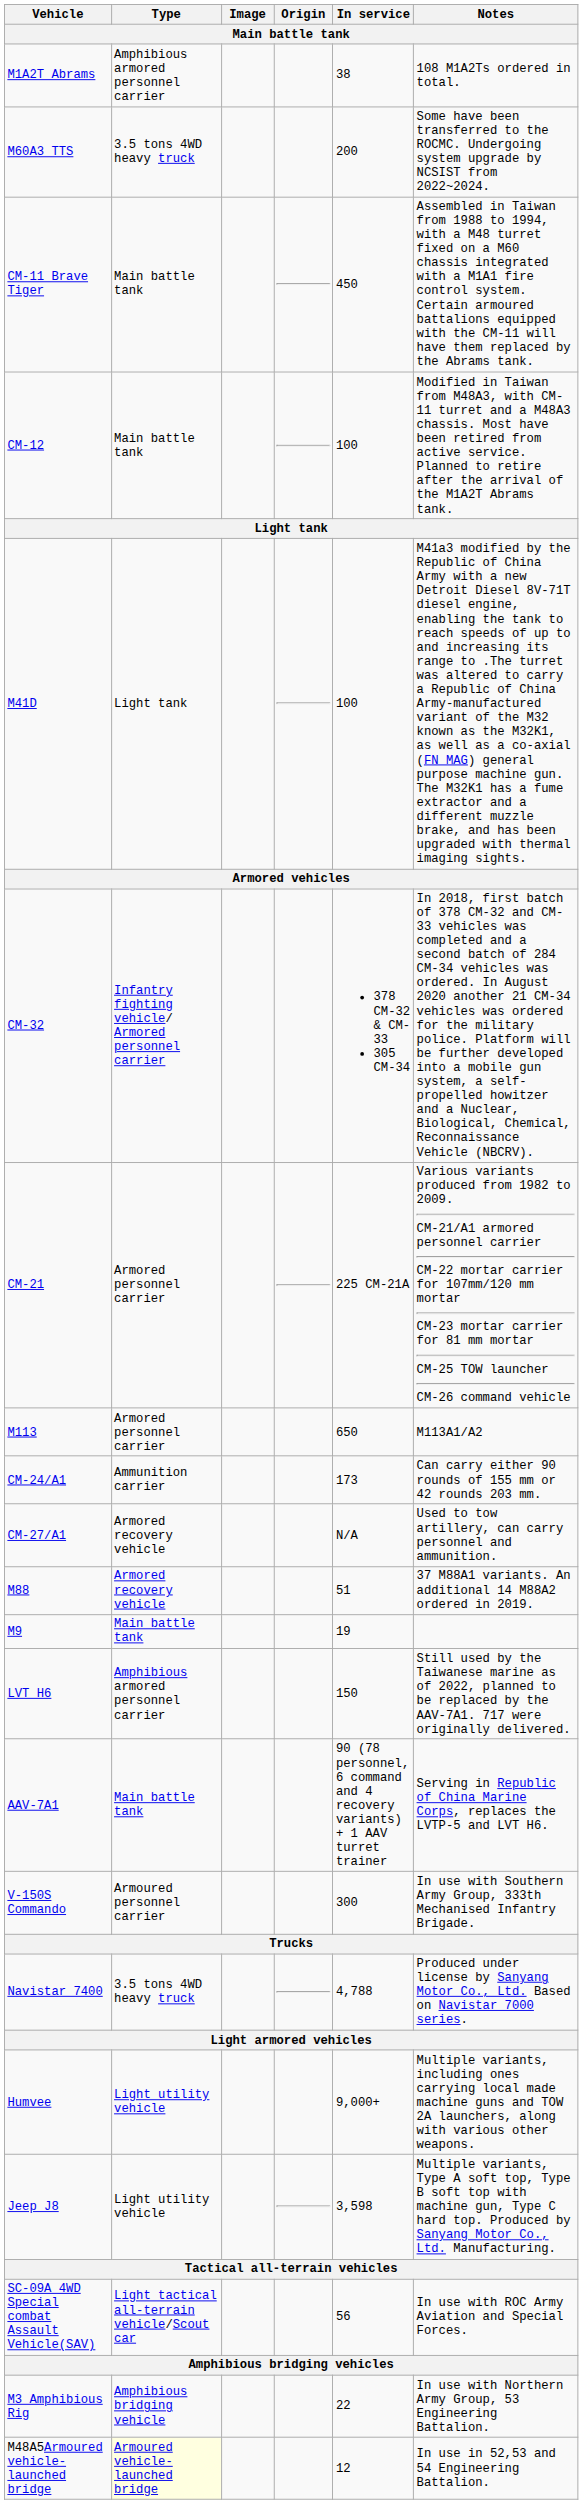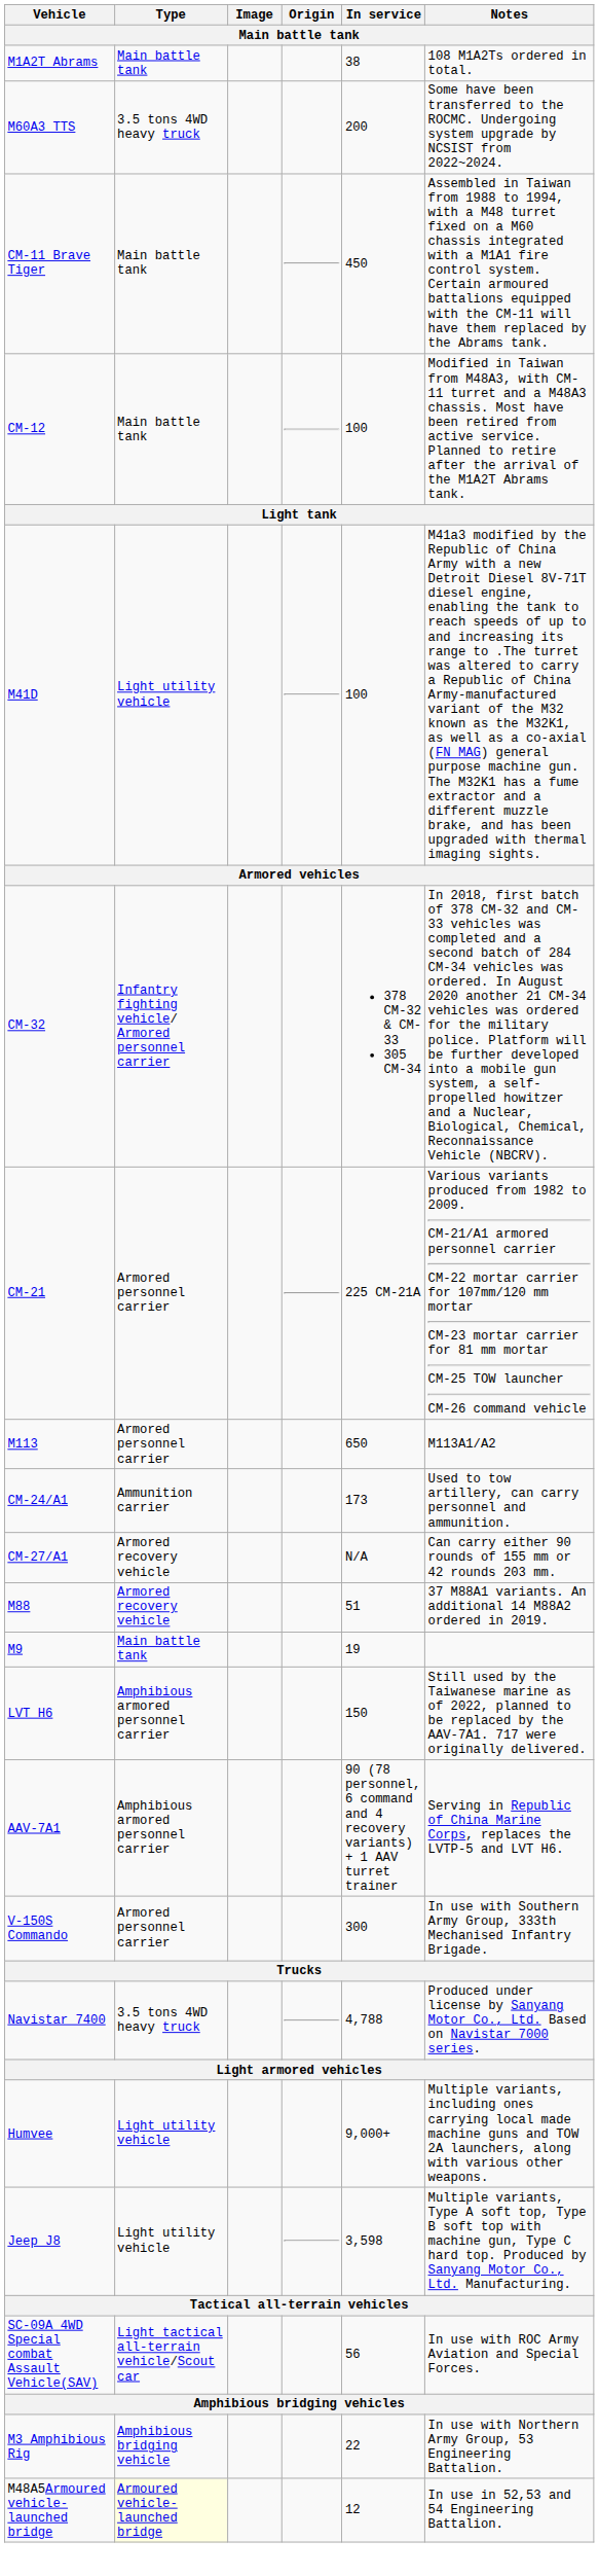 <table class= "wikitable">
 <tr>
 <th style= "width:180px">Vehicle</th>
 <th style= "width:230px">Type</th>
 <th style= "width:180px">Image</th>
 <th style= "width:180px">Origin</th>
 <th style= "width:100px">In service</th>
 <th style= "width:900px">Notes</th>
 </tr>
 <tr>
 <th colspan="6">Main battle tank</th>
 </tr>
 <tr>
 <td><a href='#'>M1A2T Abrams</a></td>
-<td>Amphibious armored personnel carrier</td>
+<td><a href='#'>Main battle tank</a></td>
 <td></td>
 <td></td>
 <td>38</td>
 <td>108 M1A2Ts ordered in total.</td>
 </tr>
 <tr>
 <td><a href='#'>M60A3 TTS</a></td>
 <td>3.5 tons 4WD heavy <a href='#'>truck</a></td>
 <td></td>
 <td></td>
 <td>200</td>
 <td>Some have been transferred to the ROCMC. Undergoing system upgrade by NCSIST from 2022~2024.</td>
 </tr>
 <tr>
 <td><a href='#'>CM-11 Brave Tiger</a></td>
 <td>Main battle tank</td>
 <td></td>
 <td><hr></td>
 <td>450</td>
 <td>Assembled in Taiwan from 1988 to 1994, with a M48 turret fixed on a M60 chassis integrated with a M1A1 fire control system. Certain armoured battalions equipped with the CM-11 will have them replaced by the Abrams tank.</td>
 </tr>
 <tr>
 <td><a href='#'>CM-12</a></td>
 <td>Main battle tank</td>
 <td></td>
 <td><hr></td>
 <td>100</td>
 <td>Modified in Taiwan from M48A3, with CM-11 turret and a M48A3 chassis. Most have been retired from active service. Planned to retire after the arrival of the M1A2T Abrams tank.</td>
 </tr>
 <tr>
 <th colspan="6">Light tank</th>
 </tr>
 <tr>
 <td><a href='#'>M41D</a></td>
-<td>Light tank</td>
+<td><a href='#'>Light utility vehicle</a></td>
 <td></td>
 <td><hr></td>
 <td>100</td>
 <td>M41a3 modified by the Republic of China Army with a new Detroit Diesel 8V-71T diesel engine, enabling the tank to reach speeds of up to  and increasing its range to .The turret was altered to carry a Republic of China Army-manufactured variant of the M32 known as the M32K1, as well as a co-axial  (<a href='#'>FN MAG</a>) general purpose machine gun. The M32K1 has a fume extractor and a different muzzle brake, and has been upgraded with thermal imaging sights.</td>
 </tr>
 <tr>
 <th colspan="6">Armored vehicles</th>
 </tr>
 <tr>
 <td><a href='#'>CM-32</a></td>
 <td><a href='#'>Infantry fighting vehicle</a>/<br><a href='#'>Armored personnel carrier</a></td>
 <td></td>
 <td><br></td>
 <td><br><ul><li>378 CM-32 & CM-33</li><li>305 CM-34</li></ul></td>
 <td>In 2018, first batch of 378 CM-32 and CM-33 vehicles was completed and a second batch of 284 CM-34 vehicles was ordered. In August 2020 another 21 CM-34 vehicles was ordered for the military police. Platform will be further developed into a mobile gun system, a self-propelled howitzer and a Nuclear, Biological, Chemical, Reconnaissance Vehicle (NBCRV).</td>
 </tr>
 <tr>
 <td><a href='#'>CM-21</a></td>
 <td>Armored personnel carrier</td>
 <td></td>
 <td><hr></td>
 <td>225 CM-21A</td>
 <td>Various variants produced from 1982 to 2009.  <hr>CM-21/A1 armored personnel carrier <hr> CM-22 mortar carrier for 107mm/120 mm mortar <hr> CM-23 mortar carrier for 81 mm mortar <hr> CM-25 TOW launcher <hr> CM-26 command vehicle</td>
 </tr>
 <tr>
 <td><a href='#'>M113</a></td>
 <td>Armored personnel carrier</td>
 <td></td>
 <td></td>
 <td>650</td>
 <td>M113A1/A2</td>
 </tr>
 <tr>
 <td><a href='#'>CM-24/A1</a></td>
 <td>Ammunition carrier</td>
 <td></td>
 <td></td>
 <td>173</td>
-<td>Can carry either 90 rounds of 155 mm or 42 rounds 203 mm.</td>
+<td>Used to tow artillery, can carry personnel and ammunition.</td>
 </tr>
 <tr>
 <td><a href='#'>CM-27/A1</a></td>
 <td>Armored recovery vehicle</td>
 <td></td>
 <td></td>
 <td>N/A</td>
-<td>Used to tow artillery, can carry personnel and ammunition.</td>
+<td>Can carry either 90 rounds of 155 mm or 42 rounds 203 mm.</td>
 </tr>
 <tr>
 <td><a href='#'>M88</a></td>
 <td><a href='#'>Armored recovery vehicle</a></td>
 <td></td>
 <td></td>
 <td>51</td>
 <td>37 M88A1 variants. An additional 14 M88A2 ordered in 2019.</td>
 </tr>
 <tr>
 <td><a href='#'>M9</a></td>
 <td><a href='#'>Main battle tank</a></td>
 <td></td>
 <td></td>
 <td>19</td>
 <td></td>
 </tr>
 <tr>
 <td><a href='#'>LVT H6</a></td>
 <td><a href='#'>Amphibious</a> armored personnel carrier</td>
 <td></td>
 <td></td>
 <td>150</td>
 <td>Still used by the Taiwanese marine as of 2022, planned to be replaced by the AAV-7A1. 717 were originally delivered.</td>
 </tr>
 <tr>
 <td><a href='#'>AAV-7A1</a></td>
-<td><a href='#'>Main battle tank</a></td>
+<td>Amphibious armored personnel carrier</td>
 <td></td>
 <td></td>
 <td>90 (78 personnel, 6 command and 4 recovery variants) + 1 AAV turret trainer</td>
 <td>Serving in <a href='#'>Republic of China Marine Corps</a>, replaces the LVTP-5 and LVT H6.</td>
 </tr>
 <tr>
 <td><a href='#'>V-150S Commando</a></td>
-<td>Armoured personnel carrier</td>
+<td>Armored personnel carrier</td>
 <td></td>
 <td></td>
 <td>300</td>
 <td>In use with Southern Army Group, 333th Mechanised Infantry Brigade.</td>
 </tr>
 <tr>
 <th colspan="6">Trucks</th>
 </tr>
 <tr>
 <td><a href='#'>Navistar 7400</a></td>
 <td>3.5 tons 4WD heavy <a href='#'>truck</a></td>
 <td></td>
 <td><hr></td>
 <td>4,788</td>
 <td>Produced under license by <a href='#'>Sanyang Motor Co., Ltd.</a> Based on <a href='#'>Navistar 7000 series</a>.</td>
 </tr>
 <tr>
 <th colspan="6">Light armored vehicles</th>
 </tr>
 <tr>
 <td><a href='#'>Humvee</a></td>
 <td><a href='#'>Light utility vehicle</a></td>
 <td></td>
 <td></td>
 <td>9,000+</td>
 <td>Multiple variants, including ones carrying local made machine guns and TOW 2A launchers, along with various other weapons.</td>
 </tr>
 <tr>
 <td><a href='#'>Jeep J8</a></td>
 <td>Light utility vehicle</td>
 <td></td>
 <td><hr></td>
 <td>3,598</td>
 <td>Multiple variants, Type A soft top, Type B soft top with machine gun, Type C hard top. Produced by <a href='#'>Sanyang Motor Co., Ltd.</a> Manufacturing.</td>
 </tr>
 <tr>
 <th colspan="6">Tactical all-terrain vehicles</th>
 </tr>
 <tr>
 <td><a href='#'>SC-09A 4WD Special combat Assault Vehicle(SAV)</a></td>
 <td><a href='#'>Light tactical all-terrain vehicle</a>/<a href='#'>Scout car</a></td>
 <td></td>
 <td></td>
 <td>56</td>
 <td>In use with ROC Army Aviation and Special Forces.</td>
 </tr>
 <tr>
 <th colspan="6">Amphibious bridging vehicles</th>
 </tr>
 <tr>
 <td><a href='#'>M3 Amphibious Rig</a></td>
 <td><a href='#'>Amphibious</a> <a href='#'>bridging vehicle</a></td>
 <td></td>
 <td></td>
 <td>22</td>
 <td>In use with Northern Army Group, 53 Engineering Battalion.</td>
 </tr>
 <tr>
 <td>M48A5<a href='#'>Armoured vehicle-launched bridge</a></td>
 <td style="background: lightyellow;"><a href='#'>Armoured vehicle-launched bridge</a></td>
 <td></td>
 <td></td>
 <td>12</td>
 <td>In use in 52,53 and 54 Engineering Battalion.</td>
 </tr>
 </table>
